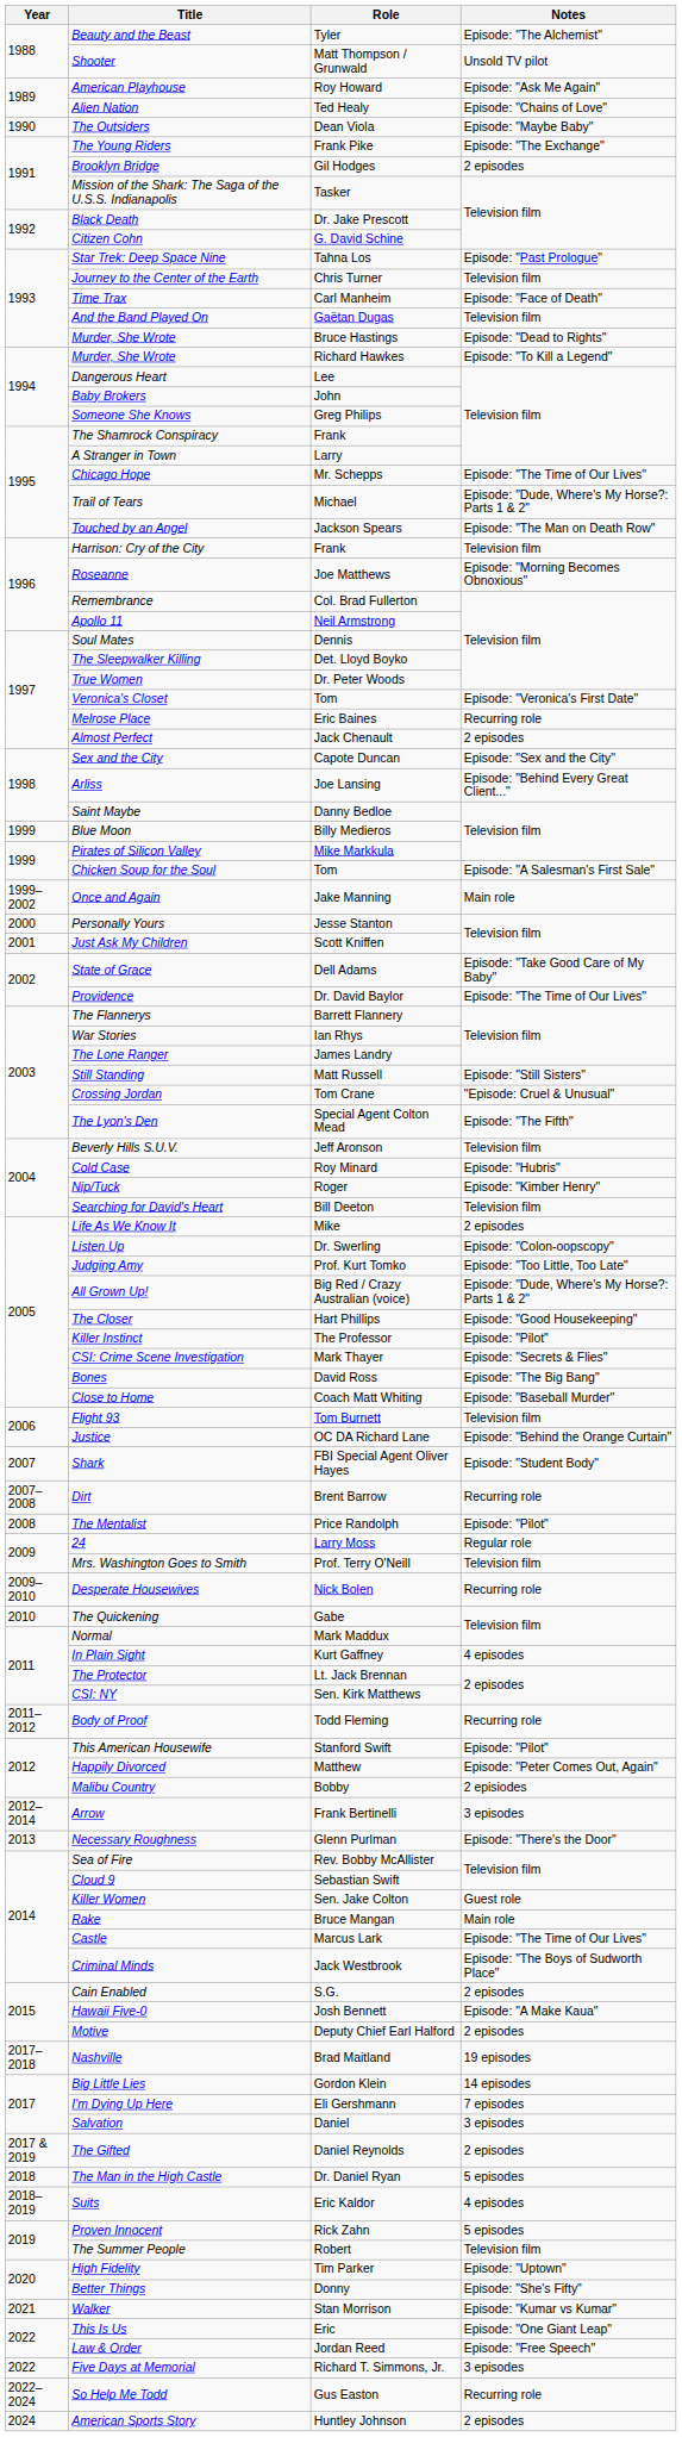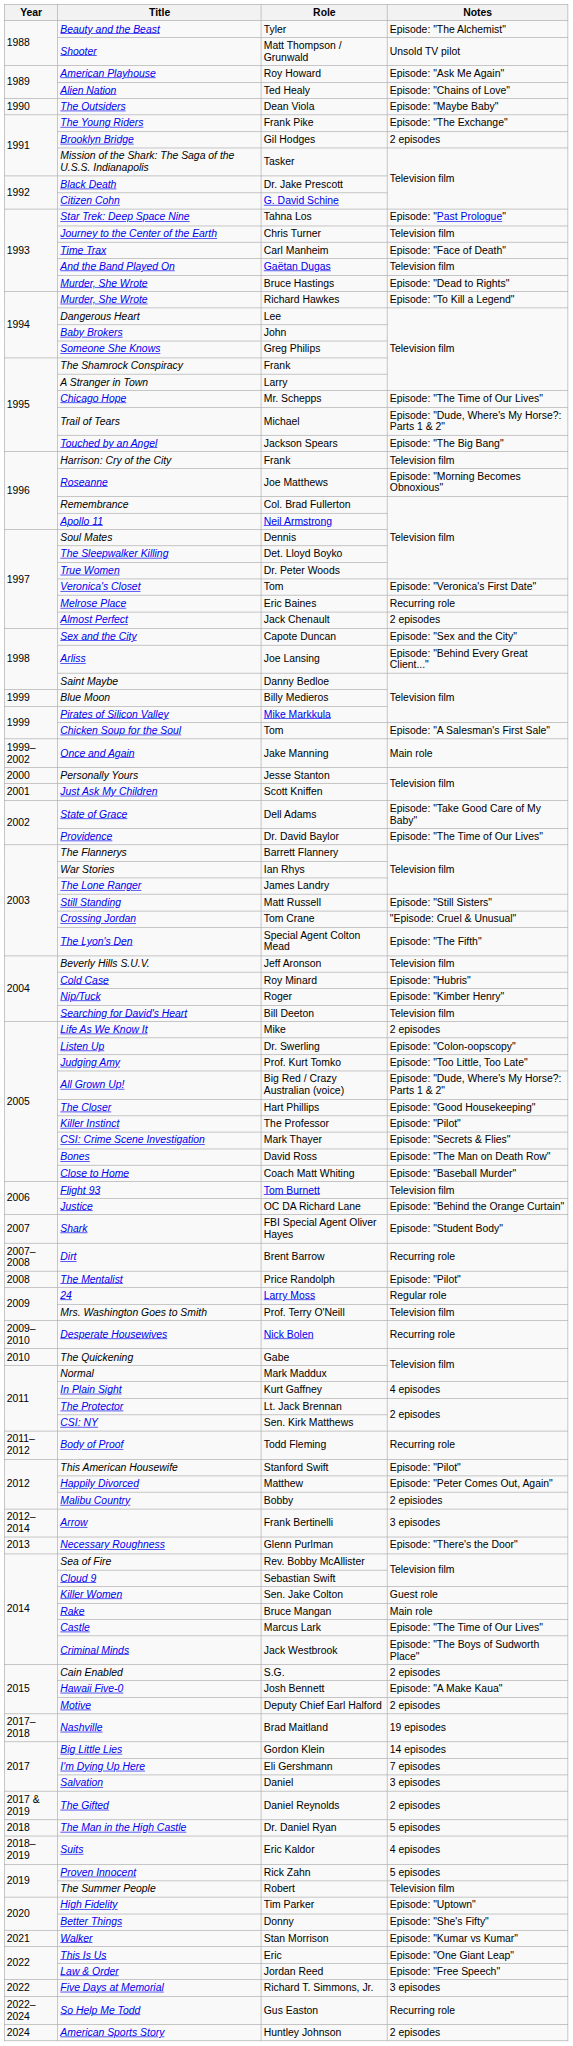 <table class="wikitable sortable">
 <tr>
 <th>Year</th>
 <th>Title</th>
 <th>Role</th>
 <th class="unsortable">Notes</th>
 </tr>
 <tr>
 <td rowspan=2>1988</td>
 <td><em><a href='#'>Beauty and the Beast</a></em></td>
 <td>Tyler</td>
 <td>Episode: "The Alchemist"</td>
 </tr>
 <tr>
 <td><em><a href='#'>Shooter</a></em></td>
 <td>Matt Thompson / Grunwald</td>
 <td>Unsold TV pilot</td>
 </tr>
 <tr>
 <td rowspan=2>1989</td>
 <td><em><a href='#'>American Playhouse</a></em></td>
 <td>Roy Howard</td>
 <td>Episode: "Ask Me Again"</td>
 </tr>
 <tr>
 <td><em><a href='#'>Alien Nation</a></em></td>
 <td>Ted Healy</td>
 <td>Episode: "Chains of Love"</td>
 </tr>
 <tr>
 <td>1990</td>
 <td><em><a href='#'>The Outsiders</a></em></td>
 <td>Dean Viola</td>
 <td>Episode: "Maybe Baby"</td>
 </tr>
 <tr>
 <td rowspan=3>1991</td>
 <td><em><a href='#'>The Young Riders</a></em></td>
 <td>Frank Pike</td>
 <td>Episode: "The Exchange"</td>
 </tr>
 <tr>
 <td><em><a href='#'>Brooklyn Bridge</a></em></td>
 <td>Gil Hodges</td>
 <td>2 episodes</td>
 </tr>
 <tr>
 <td><em>Mission of the Shark: The Saga of the U.S.S. Indianapolis</em></td>
 <td>Tasker</td>
 <td rowspan="3">Television film</td>
 </tr>
 <tr>
 <td rowspan=2>1992</td>
 <td><em><a href='#'>Black Death</a></em></td>
 <td>Dr. Jake Prescott</td>
 </tr>
 <tr>
 <td><em><a href='#'>Citizen Cohn</a></em></td>
 <td><a href='#'>G. David Schine</a></td>
 </tr>
 <tr>
 <td rowspan=5>1993</td>
 <td><em><a href='#'>Star Trek: Deep Space Nine</a></em></td>
 <td>Tahna Los</td>
 <td>Episode: "<a href='#'>Past Prologue</a>"</td>
 </tr>
 <tr>
 <td><em><a href='#'>Journey to the Center of the Earth</a></em></td>
 <td>Chris Turner</td>
 <td>Television film</td>
 </tr>
 <tr>
 <td><em><a href='#'>Time Trax</a></em></td>
 <td>Carl Manheim</td>
 <td>Episode: "Face of Death"</td>
 </tr>
 <tr>
 <td><em><a href='#'>And the Band Played On</a></em></td>
 <td><a href='#'>Gaëtan Dugas</a></td>
 <td>Television film</td>
 </tr>
 <tr>
 <td><em><a href='#'>Murder, She Wrote</a></em></td>
 <td>Bruce Hastings</td>
 <td>Episode: "Dead to Rights"</td>
 </tr>
 <tr>
 <td rowspan=4>1994</td>
 <td><em><a href='#'>Murder, She Wrote</a></em></td>
 <td>Richard Hawkes</td>
 <td>Episode: "To Kill a Legend"</td>
 </tr>
 <tr>
 <td><em>Dangerous Heart</em></td>
 <td>Lee</td>
 <td rowspan=5>Television film</td>
 </tr>
 <tr>
 <td><em><a href='#'>Baby Brokers</a></em></td>
 <td>John</td>
 </tr>
 <tr>
 <td><em><a href='#'>Someone She Knows</a></em></td>
 <td>Greg Philips</td>
 </tr>
 <tr>
 <td rowspan=5>1995</td>
 <td><em>The Shamrock Conspiracy</em></td>
 <td>Frank</td>
 </tr>
 <tr>
 <td><em>A Stranger in Town</em></td>
 <td>Larry</td>
 </tr>
 <tr>
 <td><em><a href='#'>Chicago Hope</a></em></td>
 <td>Mr. Schepps</td>
 <td>Episode: "The Time of Our Lives"</td>
 </tr>
 <tr>
 <td><em>Trail of Tears</em></td>
 <td>Michael</td>
 <td>Episode: "Dude, Where's My Horse?: Parts 1 & 2"</td>
 </tr>
 <tr>
 <td><em><a href='#'>Touched by an Angel</a></em></td>
 <td>Jackson Spears</td>
-<td>Episode: "The Man on Death Row"</td>
+<td>Episode: "The Big Bang"</td>
 </tr>
 <tr>
 <td rowspan=4>1996</td>
 <td><em>Harrison: Cry of the City</em></td>
 <td>Frank</td>
 <td>Television film</td>
 </tr>
 <tr>
 <td><em><a href='#'>Roseanne</a></em></td>
 <td>Joe Matthews</td>
 <td>Episode: "Morning Becomes Obnoxious"</td>
 </tr>
 <tr>
 <td><em>Remembrance</em></td>
 <td>Col. Brad Fullerton</td>
 <td rowspan=5>Television film</td>
 </tr>
 <tr>
 <td><em><a href='#'>Apollo 11</a></em></td>
 <td><a href='#'>Neil Armstrong</a></td>
 </tr>
 <tr>
 <td rowspan=6>1997</td>
 <td><em>Soul Mates</em></td>
 <td>Dennis</td>
 </tr>
 <tr>
 <td><em><a href='#'>The Sleepwalker Killing</a></em></td>
 <td>Det. Lloyd Boyko</td>
 </tr>
 <tr>
 <td><em><a href='#'>True Women</a></em></td>
 <td>Dr. Peter Woods</td>
 </tr>
 <tr>
 <td><em><a href='#'>Veronica's Closet</a></em></td>
 <td>Tom</td>
 <td>Episode: "Veronica's First Date"</td>
 </tr>
 <tr>
 <td><em><a href='#'>Melrose Place</a></em></td>
 <td>Eric Baines</td>
 <td>Recurring role</td>
 </tr>
 <tr>
 <td><em><a href='#'>Almost Perfect</a></em></td>
 <td>Jack Chenault</td>
 <td>2 episodes</td>
 </tr>
 <tr>
 <td rowspan=3>1998</td>
 <td><em><a href='#'>Sex and the City</a></em></td>
 <td>Capote Duncan</td>
 <td>Episode: "Sex and the City"</td>
 </tr>
 <tr>
 <td><em><a href='#'>Arliss</a></em></td>
 <td>Joe Lansing</td>
 <td>Episode: "Behind Every Great Client..."</td>
 </tr>
 <tr>
 <td><em>Saint Maybe</em></td>
 <td>Danny Bedloe</td>
 <td rowspan="3">Television film</td>
 </tr>
 <tr>
 <td>1999</td>
 <td><em>Blue Moon</em></td>
 <td>Billy Medieros</td>
 </tr>
 <tr>
 <td rowspan=2>1999</td>
 <td><em><a href='#'>Pirates of Silicon Valley</a></em></td>
 <td><a href='#'>Mike Markkula</a></td>
 </tr>
 <tr>
 <td><em><a href='#'>Chicken Soup for the Soul</a></em></td>
 <td>Tom</td>
 <td>Episode: "A Salesman's First Sale"</td>
 </tr>
 <tr>
 <td>1999–2002</td>
 <td><em><a href='#'>Once and Again</a></em></td>
 <td>Jake Manning</td>
 <td>Main role</td>
 </tr>
 <tr>
 <td>2000</td>
 <td><em>Personally Yours</em></td>
 <td>Jesse Stanton</td>
 <td rowspan="2">Television film</td>
 </tr>
 <tr>
 <td>2001</td>
 <td><em><a href='#'>Just Ask My Children</a></em></td>
 <td>Scott Kniffen</td>
 </tr>
 <tr>
 <td rowspan=2>2002</td>
 <td><em><a href='#'>State of Grace</a></em></td>
 <td>Dell Adams</td>
 <td>Episode: "Take Good Care of My Baby"</td>
 </tr>
 <tr>
 <td><em><a href='#'>Providence</a></em></td>
 <td>Dr. David Baylor</td>
 <td>Episode: "The Time of Our Lives"</td>
 </tr>
 <tr>
 <td rowspan=6>2003</td>
 <td><em>The Flannerys</em></td>
 <td>Barrett Flannery</td>
 <td rowspan=3>Television film</td>
 </tr>
 <tr>
 <td><em>War Stories</em></td>
 <td>Ian Rhys</td>
 </tr>
 <tr>
 <td><em><a href='#'>The Lone Ranger</a></em></td>
 <td>James Landry</td>
 </tr>
 <tr>
 <td><em><a href='#'>Still Standing</a></em></td>
 <td>Matt Russell</td>
 <td>Episode: "Still Sisters"</td>
 </tr>
 <tr>
 <td><em><a href='#'>Crossing Jordan</a></em></td>
 <td>Tom Crane</td>
 <td>"Episode: Cruel & Unusual"</td>
 </tr>
 <tr>
 <td><em><a href='#'>The Lyon's Den</a></em></td>
 <td>Special Agent Colton Mead</td>
 <td>Episode: "The Fifth"</td>
 </tr>
 <tr>
 <td rowspan=4>2004</td>
 <td><em>Beverly Hills S.U.V.</em></td>
 <td>Jeff Aronson</td>
 <td>Television film</td>
 </tr>
 <tr>
 <td><em><a href='#'>Cold Case</a></em></td>
 <td>Roy Minard</td>
 <td>Episode: "Hubris"</td>
 </tr>
 <tr>
 <td><em><a href='#'>Nip/Tuck</a></em></td>
 <td>Roger</td>
 <td>Episode: "Kimber Henry"</td>
 </tr>
 <tr>
 <td><em><a href='#'>Searching for David's Heart</a></em></td>
 <td>Bill Deeton</td>
 <td>Television film</td>
 </tr>
 <tr>
 <td rowspan=9>2005</td>
 <td><em><a href='#'>Life As We Know It</a></em></td>
 <td>Mike</td>
 <td>2 episodes</td>
 </tr>
 <tr>
 <td><em><a href='#'>Listen Up</a></em></td>
 <td>Dr. Swerling</td>
 <td>Episode: "Colon-oopscopy"</td>
 </tr>
 <tr>
 <td><em><a href='#'>Judging Amy</a></em></td>
 <td>Prof. Kurt Tomko</td>
 <td>Episode: "Too Little, Too Late"</td>
 </tr>
 <tr>
 <td><em><a href='#'>All Grown Up!</a></em></td>
 <td>Big Red / Crazy Australian (voice)</td>
 <td>Episode: "Dude, Where's My Horse?: Parts 1 & 2"</td>
 </tr>
 <tr>
 <td><em><a href='#'>The Closer</a></em></td>
 <td>Hart Phillips</td>
 <td>Episode: "Good Housekeeping"</td>
 </tr>
 <tr>
 <td><em><a href='#'>Killer Instinct</a></em></td>
 <td>The Professor</td>
 <td>Episode: "Pilot"</td>
 </tr>
 <tr>
 <td><em><a href='#'>CSI: Crime Scene Investigation</a></em></td>
 <td>Mark Thayer</td>
 <td>Episode: "Secrets & Flies"</td>
 </tr>
 <tr>
 <td><em><a href='#'>Bones</a></em></td>
 <td>David Ross</td>
-<td>Episode: "The Big Bang"</td>
+<td>Episode: "The Man on Death Row"</td>
 </tr>
 <tr>
 <td><em><a href='#'>Close to Home</a></em></td>
 <td>Coach Matt Whiting</td>
 <td>Episode: "Baseball Murder"</td>
 </tr>
 <tr>
 <td rowspan=2>2006</td>
 <td><em><a href='#'>Flight 93</a></em></td>
 <td><a href='#'>Tom Burnett</a></td>
 <td>Television film</td>
 </tr>
 <tr>
 <td><em><a href='#'>Justice</a></em></td>
 <td>OC DA Richard Lane</td>
 <td>Episode: "Behind the Orange Curtain"</td>
 </tr>
 <tr>
 <td>2007</td>
 <td><em><a href='#'>Shark</a></em></td>
 <td>FBI Special Agent Oliver Hayes</td>
 <td>Episode: "Student Body"</td>
 </tr>
 <tr>
 <td>2007–2008</td>
 <td><em><a href='#'>Dirt</a></em></td>
 <td>Brent Barrow</td>
 <td>Recurring role</td>
 </tr>
 <tr>
 <td>2008</td>
 <td><em><a href='#'>The Mentalist</a></em></td>
 <td>Price Randolph</td>
 <td>Episode: "Pilot"</td>
 </tr>
 <tr>
 <td rowspan=2>2009</td>
 <td><em><a href='#'>24</a></em></td>
 <td><a href='#'>Larry Moss</a></td>
 <td>Regular role</td>
 </tr>
 <tr>
 <td><em>Mrs. Washington Goes to Smith</em></td>
 <td>Prof. Terry O'Neill</td>
 <td>Television film</td>
 </tr>
 <tr>
 <td>2009–2010</td>
 <td><em><a href='#'>Desperate Housewives</a></em></td>
 <td><a href='#'>Nick Bolen</a></td>
 <td>Recurring role</td>
 </tr>
 <tr>
 <td>2010</td>
 <td><em>The Quickening</em></td>
 <td>Gabe</td>
 <td rowspan=2>Television film</td>
 </tr>
 <tr>
 <td rowspan=4>2011</td>
 <td><em>Normal</em></td>
 <td>Mark Maddux</td>
 </tr>
 <tr>
 <td><em><a href='#'>In Plain Sight</a></em></td>
 <td>Kurt Gaffney</td>
 <td>4 episodes</td>
 </tr>
 <tr>
 <td><em><a href='#'>The Protector</a></em></td>
 <td>Lt. Jack Brennan</td>
 <td rowspan=2>2 episodes</td>
 </tr>
 <tr>
 <td><em><a href='#'>CSI: NY</a></em></td>
 <td>Sen. Kirk Matthews</td>
 </tr>
 <tr>
 <td>2011–2012</td>
 <td><em><a href='#'>Body of Proof</a></em></td>
 <td>Todd Fleming</td>
 <td>Recurring role</td>
 </tr>
 <tr>
 <td rowspan=3>2012</td>
 <td><em>This American Housewife</em></td>
 <td>Stanford Swift</td>
 <td>Episode: "Pilot"</td>
 </tr>
 <tr>
 <td><em><a href='#'>Happily Divorced</a></em></td>
 <td>Matthew</td>
 <td>Episode: "Peter Comes Out, Again"</td>
 </tr>
 <tr>
 <td><em><a href='#'>Malibu Country</a></em></td>
 <td>Bobby</td>
 <td>2 episiodes</td>
 </tr>
 <tr>
 <td>2012–2014</td>
 <td><em><a href='#'>Arrow</a></em></td>
 <td>Frank Bertinelli</td>
 <td>3 episodes</td>
 </tr>
 <tr>
 <td>2013</td>
 <td><em><a href='#'>Necessary Roughness</a></em></td>
 <td>Glenn Purlman</td>
 <td>Episode: "There's the Door"</td>
 </tr>
 <tr>
 <td rowspan=6>2014</td>
 <td><em>Sea of Fire</em></td>
 <td>Rev. Bobby McAllister</td>
 <td rowspan=2>Television film</td>
 </tr>
 <tr>
 <td><em><a href='#'>Cloud 9</a></em></td>
 <td>Sebastian Swift</td>
 </tr>
 <tr>
 <td><em><a href='#'>Killer Women</a></em></td>
 <td>Sen. Jake Colton</td>
 <td>Guest role</td>
 </tr>
 <tr>
 <td><em><a href='#'>Rake</a></em></td>
 <td>Bruce Mangan</td>
 <td>Main role</td>
 </tr>
 <tr>
 <td><em><a href='#'>Castle</a></em></td>
 <td>Marcus Lark</td>
 <td>Episode: "The Time of Our Lives"</td>
 </tr>
 <tr>
 <td><em><a href='#'>Criminal Minds</a></em></td>
 <td>Jack Westbrook</td>
 <td>Episode: "The Boys of Sudworth Place"</td>
 </tr>
 <tr>
 <td rowspan=3>2015</td>
 <td><em>Cain Enabled</em></td>
 <td>S.G.</td>
 <td>2 episodes</td>
 </tr>
 <tr>
 <td><em><a href='#'>Hawaii Five-0</a></em></td>
 <td>Josh Bennett</td>
 <td>Episode: "A Make Kaua"</td>
 </tr>
 <tr>
 <td><em><a href='#'>Motive</a></em></td>
 <td>Deputy Chief Earl Halford</td>
 <td>2 episodes</td>
 </tr>
 <tr>
 <td>2017–2018</td>
 <td><em><a href='#'>Nashville</a></em></td>
 <td>Brad Maitland</td>
 <td>19 episodes</td>
 </tr>
 <tr>
 <td rowspan=3>2017</td>
 <td><em><a href='#'>Big Little Lies</a></em></td>
 <td>Gordon Klein</td>
 <td>14 episodes</td>
 </tr>
 <tr>
 <td><em><a href='#'>I'm Dying Up Here</a></em></td>
 <td>Eli Gershmann</td>
 <td>7 episodes</td>
 </tr>
 <tr>
 <td><em><a href='#'>Salvation</a></em></td>
 <td>Daniel</td>
 <td>3 episodes</td>
 </tr>
 <tr>
 <td>2017 & 2019</td>
 <td><em><a href='#'>The Gifted</a></em></td>
 <td>Daniel Reynolds</td>
 <td>2 episodes</td>
 </tr>
 <tr>
 <td>2018</td>
 <td><em><a href='#'>The Man in the High Castle</a></em></td>
 <td>Dr. Daniel Ryan</td>
 <td>5 episodes</td>
 </tr>
 <tr>
 <td>2018–2019</td>
 <td><em><a href='#'>Suits</a></em></td>
 <td>Eric Kaldor</td>
 <td>4 episodes</td>
 </tr>
 <tr>
 <td rowspan=2>2019</td>
 <td><em><a href='#'>Proven Innocent</a></em></td>
 <td>Rick Zahn</td>
 <td>5 episodes</td>
 </tr>
 <tr>
 <td><em>The Summer People</em></td>
 <td>Robert</td>
 <td>Television film</td>
 </tr>
 <tr>
 <td rowspan=2>2020</td>
 <td><a href='#'><em>High Fidelity</em></a></td>
 <td>Tim Parker</td>
 <td>Episode: "Uptown"</td>
 </tr>
 <tr>
 <td><a href='#'><em>Better Things</em></a></td>
 <td>Donny</td>
 <td>Episode: "She's Fifty"</td>
 </tr>
 <tr>
 <td>2021</td>
 <td><em><a href='#'>Walker</a></em></td>
 <td>Stan Morrison</td>
 <td>Episode: "Kumar vs Kumar"</td>
 </tr>
 <tr>
 <td rowspan=2>2022</td>
 <td><em><a href='#'>This Is Us</a></em></td>
 <td>Eric</td>
 <td>Episode: "One Giant Leap"</td>
 </tr>
 <tr>
 <td><em><a href='#'>Law & Order</a></em></td>
 <td>Jordan Reed</td>
 <td>Episode: "Free Speech"</td>
 </tr>
 <tr>
 <td>2022</td>
 <td><em><a href='#'>Five Days at Memorial</a></em></td>
 <td>Richard T. Simmons, Jr.</td>
 <td>3 episodes</td>
 </tr>
 <tr>
 <td>2022–2024</td>
 <td><em><a href='#'>So Help Me Todd</a></em></td>
 <td>Gus Easton</td>
 <td>Recurring role</td>
 </tr>
 <tr>
 <td>2024</td>
 <td><em><a href='#'>American Sports Story</a></em></td>
 <td>Huntley Johnson</td>
 <td>2 episodes</td>
 </tr>
 </table>
